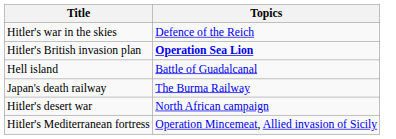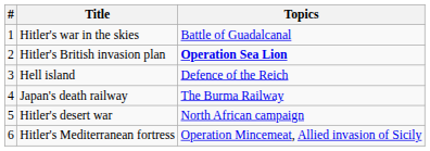 <table class="wikitable sortable">
 <tr>
+<th>#</th>
 <th>Title</th>
 <th>Topics</th>
 </tr>
 <tr>
+<td>1</td>
 <td>Hitler's war in the skies</td>
-<td><a href='#'>Defence of the Reich</a></td>
+<td><a href='#'>Battle of Guadalcanal</a></td>
 </tr>
 <tr>
+<td>2</td>
 <td>Hitler's British invasion plan</td>
 <td><strong><a href='#'>Operation Sea Lion</a></strong></td>
 </tr>
 <tr>
+<td>3</td>
 <td>Hell island</td>
-<td><a href='#'>Battle of Guadalcanal</a></td>
+<td><a href='#'>Defence of the Reich</a></td>
 </tr>
 <tr>
+<td>4</td>
 <td>Japan's death railway</td>
 <td><a href='#'>The Burma Railway</a></td>
 </tr>
 <tr>
+<td>5</td>
 <td>Hitler's desert war</td>
 <td><a href='#'>North African campaign</a></td>
 </tr>
 <tr>
+<td>6</td>
 <td>Hitler's Mediterranean fortress</td>
 <td><a href='#'>Operation Mincemeat</a>, <a href='#'>Allied invasion of Sicily</a></td>
 </tr>
 </table>
